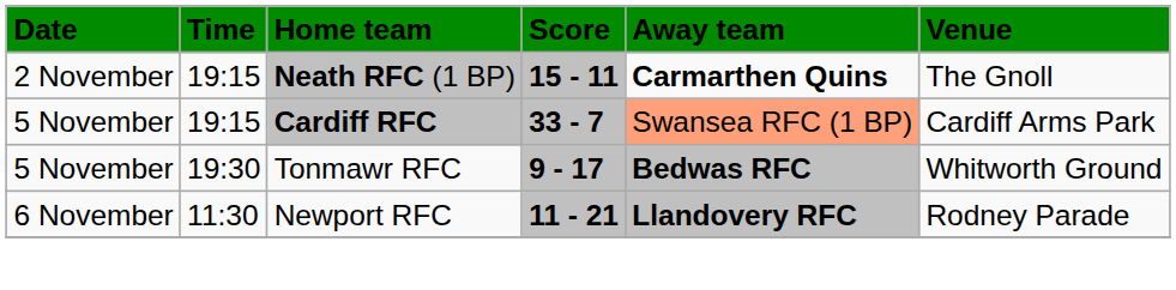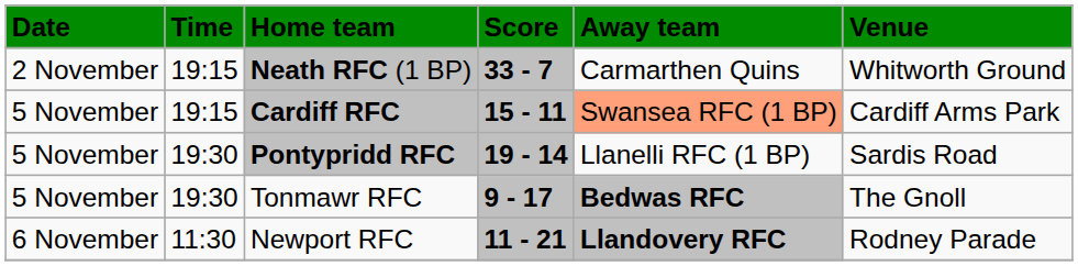 <table class="wikitable" style="margin:0.5em auto; font-size:95%">
 <tr bgcolor="#008B00">
 <td><strong>Date</strong></td>
 <td><strong>Time</strong></td>
 <td><strong>Home team</strong></td>
 <td><strong>Score</strong></td>
 <td><strong>Away team</strong></td>
 <td><strong>Venue</strong></td>
 </tr>
 <tr>
 <td>2 November</td>
 <td>19:15</td>
 <td bgcolor="silver"><strong>Neath RFC</strong> (1 BP)</td>
-<td bgcolor="silver"><strong>15 - 11</strong></td>
-<td><strong>Carmarthen Quins</strong></td>
-<td>The Gnoll</td>
+<td bgcolor="silver"><strong>33 - 7</strong></td>
+<td>Carmarthen Quins</td>
+<td>Whitworth Ground</td>
 </tr>
 <tr>
 <td>5 November</td>
 <td>19:15</td>
 <td bgcolor="silver"><strong>Cardiff RFC</strong></td>
-<td bgcolor="silver"><strong>33 - 7</strong></td>
+<td bgcolor="silver"><strong>15 - 11</strong></td>
 <td style="background: lightsalmon;">Swansea RFC (1 BP)</td>
 <td>Cardiff Arms Park</td>
+</tr>
+<tr>
+<td>5 November</td>
+<td>19:30</td>
+<td bgcolor="silver"><strong>Pontypridd RFC</strong></td>
+<td bgcolor="silver"><strong>19 - 14</strong></td>
+<td>Llanelli RFC (1 BP)</td>
+<td>Sardis Road</td>
 </tr>
 <tr>
 <td>5 November</td>
 <td>19:30</td>
 <td>Tonmawr RFC</td>
 <td bgcolor="silver"><strong>9 - 17</strong></td>
 <td bgcolor="silver"><strong>Bedwas RFC</strong></td>
-<td>Whitworth Ground</td>
+<td>The Gnoll</td>
 </tr>
 <tr>
 <td>6 November</td>
 <td>11:30</td>
 <td>Newport RFC</td>
 <td bgcolor="silver"><strong>11 - 21</strong></td>
 <td bgcolor="silver"><strong>Llandovery RFC</strong></td>
 <td>Rodney Parade</td>
 </tr>
 <tr>
 </tr>
 </table>
